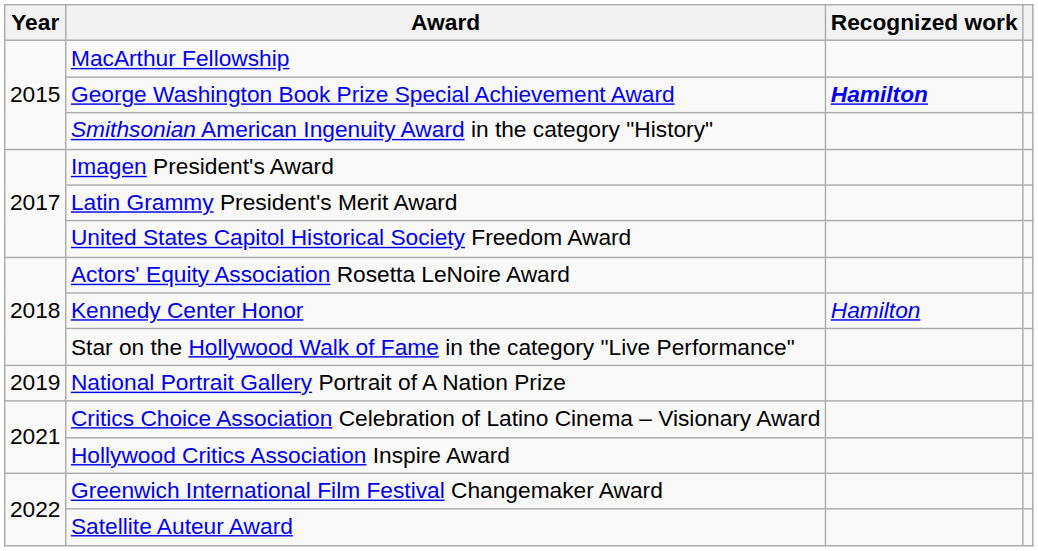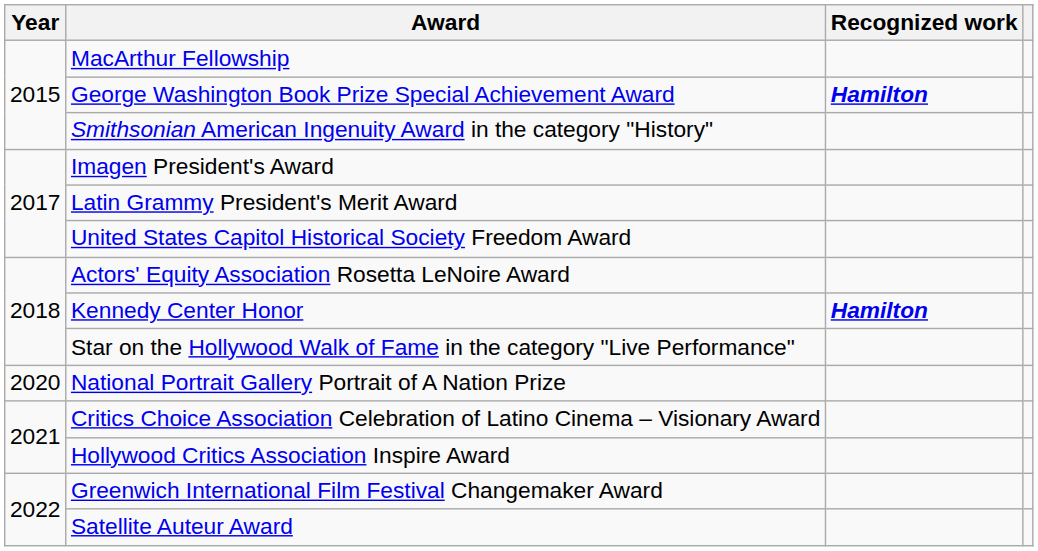 <table class="wikitable sortable plainrowheaders">
 <tr>
 <th scope="col">Year</th>
 <th scope="col">Award</th>
 <th scope="col">Recognized work</th>
 <th scope="col" class="unsortable"></th>
 </tr>
 <tr>
 <td style="text-align:center;" rowspan=3>2015</td>
 <td><a href='#'>MacArthur Fellowship</a></td>
 <td></td>
 <td style="text-align:center;"></td>
 </tr>
 <tr>
 <td><a href='#'>George Washington Book Prize Special Achievement Award</a></td>
 <td><strong><em><a href='#'>Hamilton</a></em></strong></td>
 <td style="text-align:center;"></td>
 </tr>
 <tr>
 <td><a href='#'><em>Smithsonian</em> American Ingenuity Award</a> in the category "History"</td>
 <td></td>
 <td style="text-align:center;"></td>
 </tr>
 <tr>
 <td style="text-align:center;" rowspan=3>2017</td>
 <td><a href='#'>Imagen</a> President's Award</td>
 <td></td>
 <td style="text-align:center;"></td>
 </tr>
 <tr>
 <td><a href='#'>Latin Grammy</a> President's Merit Award</td>
 <td></td>
 <td style="text-align:center;"></td>
 </tr>
 <tr>
 <td><a href='#'>United States Capitol Historical Society</a> Freedom Award</td>
 <td></td>
 <td style="text-align:center;"></td>
 </tr>
 <tr>
 <td style="text-align:center;" rowspan=3>2018</td>
 <td><a href='#'>Actors' Equity Association</a> Rosetta LeNoire Award</td>
 <td></td>
 <td style="text-align:center;"></td>
 </tr>
 <tr>
 <td><a href='#'>Kennedy Center Honor</a></td>
-<td><em><a href='#'>Hamilton</a></em></td>
+<td><strong><em><a href='#'>Hamilton</a></em></strong></td>
 <td style="text-align:center;"></td>
 </tr>
 <tr>
 <td>Star on the <a href='#'>Hollywood Walk of Fame</a> in the category "Live Performance"</td>
 <td></td>
 <td style="text-align:center;"></td>
 </tr>
 <tr>
-<td style="text-align:center;">2019</td>
+<td style="text-align:center;">2020</td>
 <td><a href='#'>National Portrait Gallery</a> Portrait of A Nation Prize</td>
 <td></td>
 <td style="text-align:center;"></td>
 </tr>
 <tr>
 <td style="text-align:center;"rowspan=2>2021</td>
 <td><a href='#'>Critics Choice Association</a> Celebration of Latino Cinema – Visionary Award</td>
 <td></td>
 <td style="text-align:center;"></td>
 </tr>
 <tr>
 <td><a href='#'>Hollywood Critics Association</a> Inspire Award</td>
 <td></td>
 <td style="text-align:center;"></td>
 </tr>
 <tr>
 <td style="text-align:center;" rowspan=2>2022</td>
 <td><a href='#'>Greenwich International Film Festival</a> Changemaker Award</td>
 <td></td>
 <td style="text-align:center;"></td>
 </tr>
 <tr>
 <td><a href='#'>Satellite Auteur Award</a></td>
 <td></td>
 <td style="text-align:center;"></td>
 </tr>
 </table>
